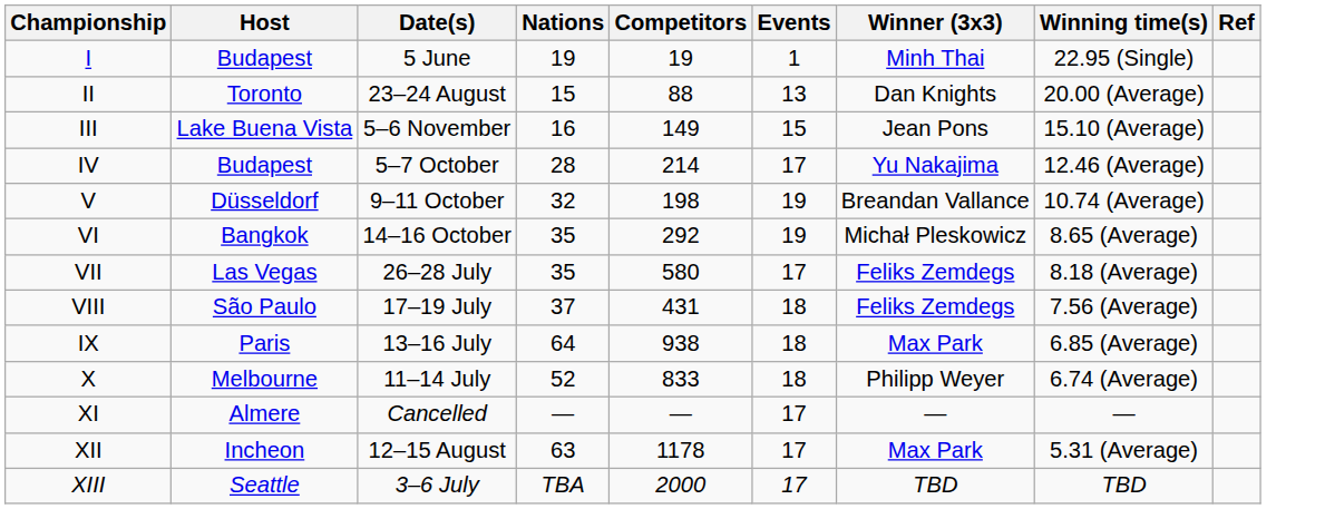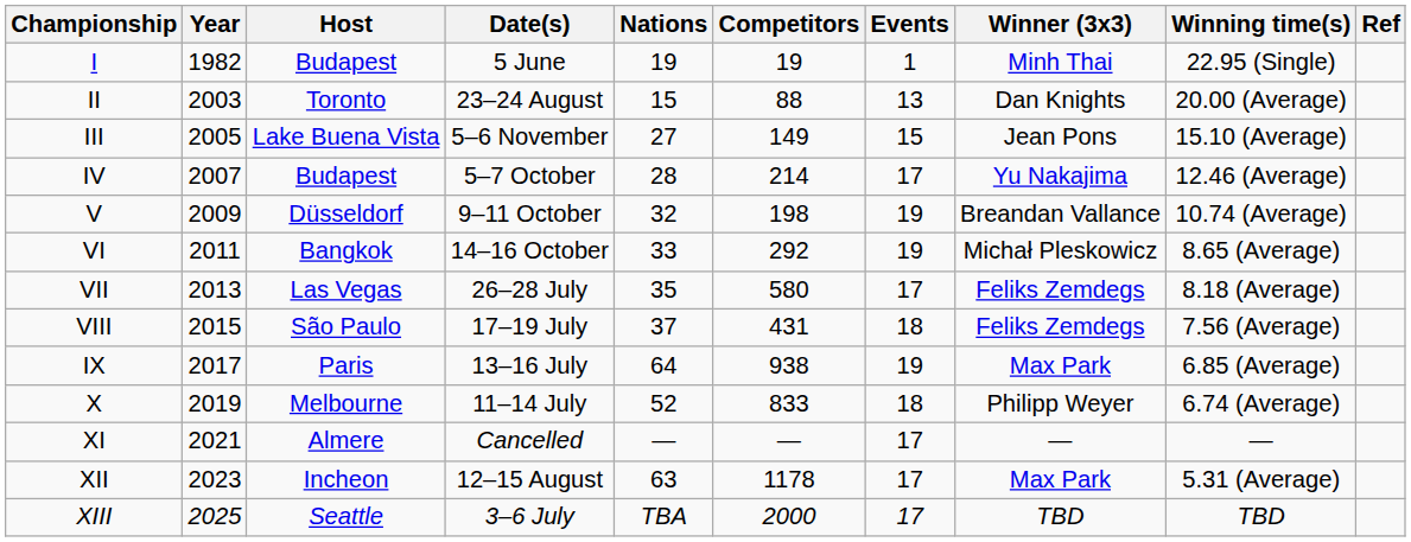 <table class="wikitable" style="text-align:center;">
 <tr>
 <th>Championship</th>
+<th>Year</th>
 <th>Host</th>
 <th>Date(s)</th>
 <th>Nations</th>
 <th>Competitors</th>
 <th>Events</th>
 <th>Winner (3x3)</th>
 <th>Winning time(s)</th>
 <th>Ref</th>
 </tr>
 <tr>
 <td><a href='#'>I</a></td>
+<td>1982</td>
 <td> <a href='#'>Budapest</a></td>
 <td>5 June</td>
 <td>19</td>
 <td>19</td>
 <td>1</td>
 <td> <a href='#'>Minh Thai</a></td>
 <td>22.95 (Single)</td>
 <td></td>
 </tr>
 <tr>
 <td>II</td>
+<td>2003</td>
 <td> <a href='#'>Toronto</a></td>
 <td>23–24 August</td>
 <td>15</td>
 <td>88</td>
 <td>13</td>
 <td> Dan Knights</td>
 <td>20.00 (Average)</td>
 <td></td>
 </tr>
 <tr>
 <td>III</td>
+<td>2005</td>
 <td> <a href='#'>Lake Buena Vista</a></td>
 <td>5–6 November</td>
-<td>16</td>
+<td>27</td>
 <td>149</td>
 <td>15</td>
 <td> Jean Pons</td>
 <td>15.10 (Average)</td>
 <td></td>
 </tr>
 <tr>
 <td>IV</td>
+<td>2007</td>
 <td> <a href='#'>Budapest</a></td>
 <td>5–7 October</td>
 <td>28</td>
 <td>214</td>
 <td>17</td>
 <td> <a href='#'>Yu Nakajima</a></td>
 <td>12.46 (Average)</td>
 <td></td>
 </tr>
 <tr>
 <td>V</td>
+<td>2009</td>
 <td> <a href='#'>Düsseldorf</a></td>
 <td>9–11 October</td>
 <td>32</td>
 <td>198</td>
 <td>19</td>
 <td> Breandan Vallance</td>
 <td>10.74 (Average)</td>
 <td></td>
 </tr>
 <tr>
 <td>VI</td>
+<td>2011</td>
 <td> <a href='#'>Bangkok</a></td>
 <td>14–16 October</td>
-<td>35</td>
+<td>33</td>
 <td>292</td>
 <td>19</td>
 <td> Michał Pleskowicz</td>
 <td>8.65 (Average)</td>
 <td></td>
 </tr>
 <tr>
 <td>VII</td>
+<td>2013</td>
 <td> <a href='#'>Las Vegas</a></td>
 <td>26–28 July</td>
 <td>35</td>
 <td>580</td>
 <td>17</td>
 <td> <a href='#'>Feliks Zemdegs</a></td>
 <td>8.18 (Average)</td>
 <td></td>
 </tr>
 <tr>
 <td>VIII</td>
+<td>2015</td>
 <td> <a href='#'>São Paulo</a></td>
 <td>17–19 July</td>
 <td>37</td>
 <td>431</td>
 <td>18</td>
 <td> <a href='#'>Feliks Zemdegs</a></td>
 <td>7.56 (Average)</td>
 <td></td>
 </tr>
 <tr>
 <td>IX</td>
+<td>2017</td>
 <td> <a href='#'>Paris</a></td>
 <td>13–16 July</td>
 <td>64</td>
 <td>938</td>
-<td>18</td>
+<td>19</td>
 <td> <a href='#'>Max Park</a></td>
 <td>6.85 (Average)</td>
 <td></td>
 </tr>
 <tr>
 <td>X</td>
+<td>2019</td>
 <td> <a href='#'>Melbourne</a></td>
 <td>11–14 July</td>
 <td>52</td>
 <td>833</td>
 <td>18</td>
 <td> Philipp Weyer</td>
 <td>6.74 (Average)</td>
 <td></td>
 </tr>
 <tr>
 <td>XI</td>
+<td>2021</td>
 <td> <a href='#'>Almere</a></td>
 <td><em>Cancelled</em></td>
 <td>—</td>
 <td>—</td>
 <td>17</td>
 <td>—</td>
 <td>—</td>
 <td></td>
 </tr>
 <tr>
 <td>XII</td>
+<td>2023</td>
 <td> <a href='#'>Incheon</a></td>
 <td>12–15 August</td>
 <td>63</td>
 <td>1178</td>
 <td>17</td>
 <td> <a href='#'>Max Park</a></td>
 <td>5.31 (Average)</td>
 <td></td>
 </tr>
 <tr>
 <td><em>XIII</em></td>
+<td><em>2025</em></td>
 <td><em> <a href='#'>Seattle</a></em></td>
 <td><em>3–6 July</em></td>
 <td><em>TBA</em></td>
 <td><em>2000</em></td>
 <td><em>17</em></td>
 <td><em>TBD</em></td>
 <td><em>TBD</em></td>
 <td><em></em></td>
 </tr>
 </table>
